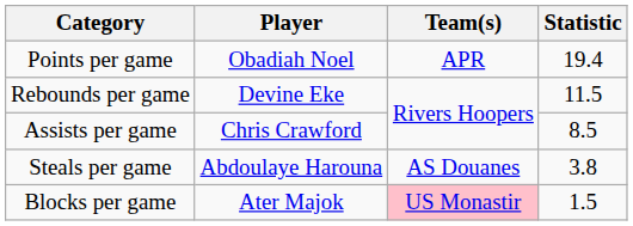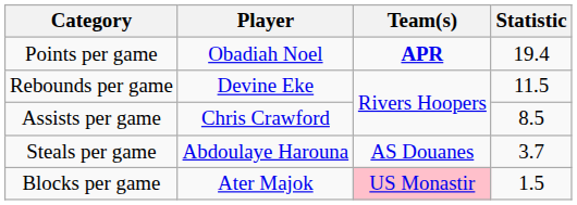 <table class="wikitable" style="text-align:center">
 <tr>
 <th>Category</th>
 <th>Player</th>
 <th>Team(s)</th>
 <th>Statistic</th>
 </tr>
 <tr>
 <td>Points per game</td>
 <td><a href='#'>Obadiah Noel</a></td>
-<td><a href='#'>APR</a></td>
+<td><strong><a href='#'>APR</a></strong></td>
 <td>19.4</td>
 </tr>
 <tr>
 <td>Rebounds per game</td>
 <td><a href='#'>Devine Eke</a></td>
 <td rowspan="2"><a href='#'>Rivers Hoopers</a></td>
 <td>11.5</td>
 </tr>
 <tr>
 <td>Assists per game</td>
 <td><a href='#'>Chris Crawford</a></td>
 <td>8.5</td>
 </tr>
 <tr>
 <td>Steals per game</td>
 <td><a href='#'>Abdoulaye Harouna</a></td>
 <td><a href='#'>AS Douanes</a></td>
-<td>3.8</td>
+<td>3.7</td>
 </tr>
 <tr>
 <td>Blocks per game</td>
 <td><a href='#'>Ater Majok</a></td>
 <td style="background: pink;"><a href='#'>US Monastir</a></td>
 <td>1.5</td>
 </tr>
 </table>
